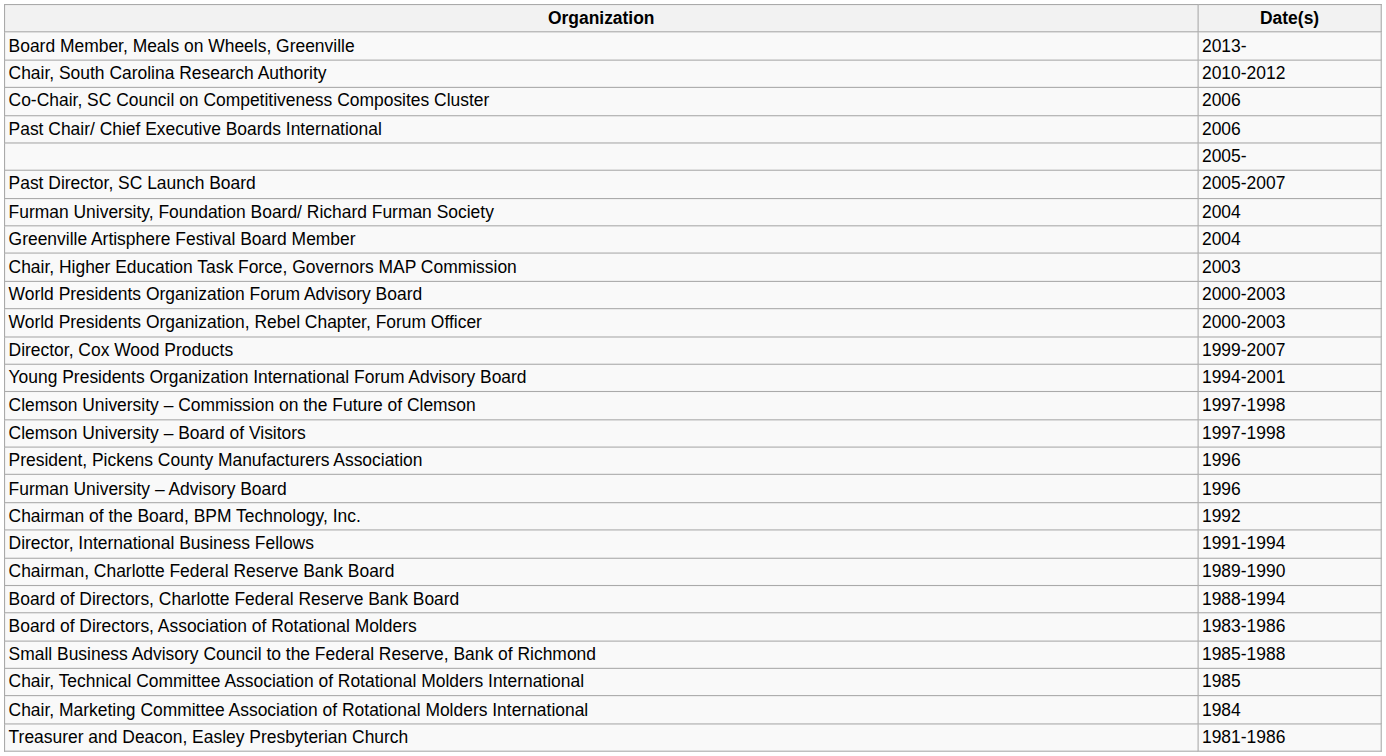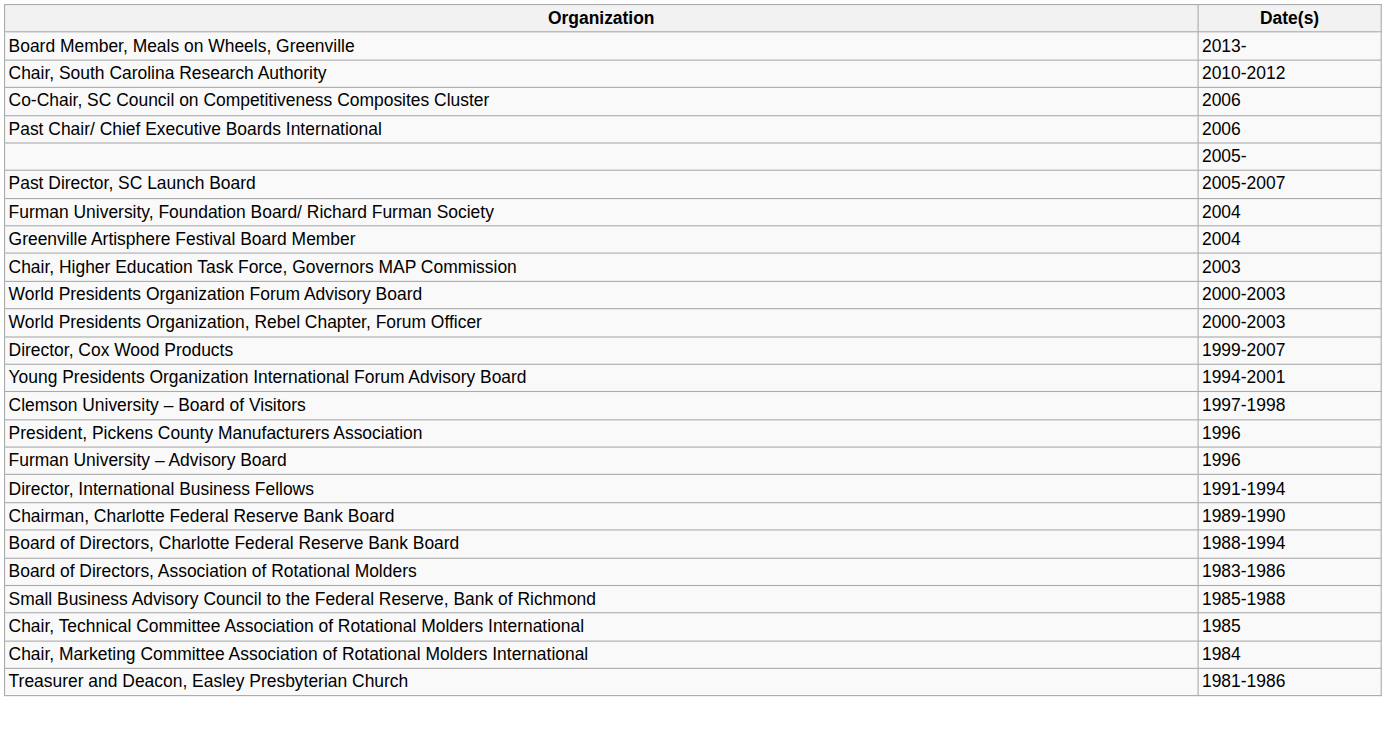 <table class=wikitable style="width:100%">
 <tr>
 <th>Organization</th>
 <th>Date(s)</th>
 </tr>
 <tr>
 <td>Board Member, Meals on Wheels, Greenville</td>
 <td>2013-</td>
 </tr>
 <tr>
 <td>Chair, South Carolina Research Authority</td>
 <td>2010-2012</td>
 </tr>
 <tr>
 <td>Co-Chair, SC Council on Competitiveness Composites Cluster</td>
 <td>2006</td>
 </tr>
 <tr>
 <td>Past Chair/ Chief Executive Boards International</td>
 <td>2006</td>
 </tr>
 <tr>
 <td></td>
 <td>2005-</td>
 </tr>
 <tr>
 <td>Past Director, SC Launch Board</td>
 <td>2005-2007</td>
 </tr>
 <tr>
 <td>Furman University, Foundation Board/ Richard Furman Society</td>
 <td>2004</td>
 </tr>
 <tr>
 <td>Greenville Artisphere Festival Board Member</td>
 <td>2004</td>
 </tr>
 <tr>
 <td>Chair, Higher Education Task Force, Governors MAP Commission</td>
 <td>2003</td>
 </tr>
 <tr>
 <td>World Presidents Organization Forum Advisory Board</td>
 <td>2000-2003</td>
 </tr>
 <tr>
 <td>World Presidents Organization, Rebel Chapter, Forum Officer</td>
 <td>2000-2003</td>
 </tr>
 <tr>
 <td>Director, Cox Wood Products</td>
 <td>1999-2007</td>
 </tr>
 <tr>
 <td>Young Presidents Organization International Forum Advisory Board</td>
 <td>1994-2001</td>
 </tr>
 <tr>
-<td>Clemson University – Commission on the Future of Clemson</td>
-<td>1997-1998</td>
-</tr>
-<tr>
 <td>Clemson University – Board of Visitors</td>
 <td>1997-1998</td>
 </tr>
 <tr>
 <td>President, Pickens County Manufacturers Association</td>
 <td>1996</td>
 </tr>
 <tr>
 <td>Furman University – Advisory Board</td>
 <td>1996</td>
-</tr>
-<tr>
-<td>Chairman of the Board, BPM Technology, Inc.</td>
-<td>1992</td>
 </tr>
 <tr>
 <td>Director, International Business Fellows</td>
 <td>1991-1994</td>
 </tr>
 <tr>
 <td>Chairman, Charlotte Federal Reserve Bank Board</td>
 <td>1989-1990</td>
 </tr>
 <tr>
 <td>Board of Directors, Charlotte Federal Reserve Bank Board</td>
 <td>1988-1994</td>
 </tr>
 <tr>
 <td>Board of Directors, Association of Rotational Molders</td>
 <td>1983-1986</td>
 </tr>
 <tr>
 <td>Small Business Advisory Council to the Federal Reserve, Bank of Richmond</td>
 <td>1985-1988</td>
 </tr>
 <tr>
 <td>Chair, Technical Committee Association of Rotational Molders International</td>
 <td>1985</td>
 </tr>
 <tr>
 <td>Chair, Marketing Committee Association of Rotational Molders International</td>
 <td>1984</td>
 </tr>
 <tr>
 <td>Treasurer and Deacon, Easley Presbyterian Church</td>
 <td>1981-1986</td>
 </tr>
 </table>
